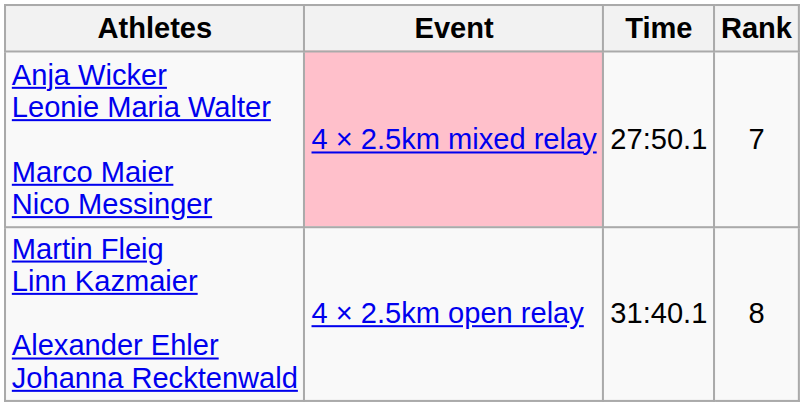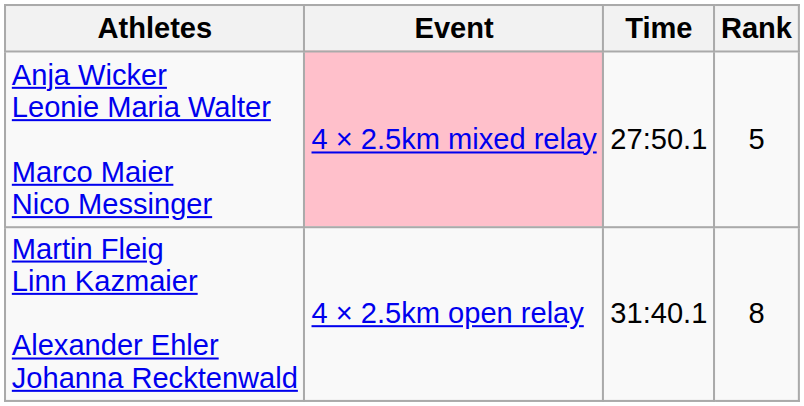 <table class=wikitable style="font-size:90%">
 <tr>
 <th>Athletes</th>
 <th>Event</th>
 <th>Time</th>
 <th>Rank</th>
 </tr>
 <tr>
 <td><a href='#'>Anja Wicker</a><br><a href='#'>Leonie Maria Walter</a><br><br><a href='#'>Marco Maier</a><br><a href='#'>Nico Messinger</a><br></td>
 <td style="background: pink;"><a href='#'>4 × 2.5km mixed relay</a></td>
 <td align="center">27:50.1</td>
-<td align="center">7</td>
+<td align="center">5</td>
 </tr>
 <tr>
 <td><a href='#'>Martin Fleig</a><br><a href='#'>Linn Kazmaier</a><br><br><a href='#'>Alexander Ehler</a><br><a href='#'>Johanna Recktenwald</a><br></td>
 <td><a href='#'>4 × 2.5km open relay</a></td>
 <td align="center">31:40.1</td>
 <td align="center">8</td>
 </tr>
 </table>
